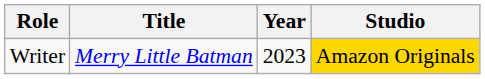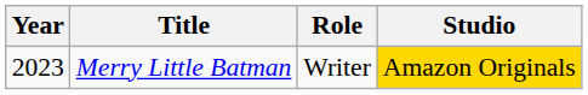 <table class="wikitable sortable">
 <tr>
+<th>Year</th>
+<th>Title</th>
 <th>Role</th>
-<th>Title</th>
-<th>Year</th>
 <th>Studio</th>
 </tr>
 <tr>
+<td>2023</td>
+<td><em><a href='#'>Merry Little Batman</a></em></td>
 <td>Writer</td>
-<td><em><a href='#'>Merry Little Batman</a></em></td>
-<td>2023</td>
 <td style="background: gold;">Amazon Originals</td>
 </tr>
 </table>
